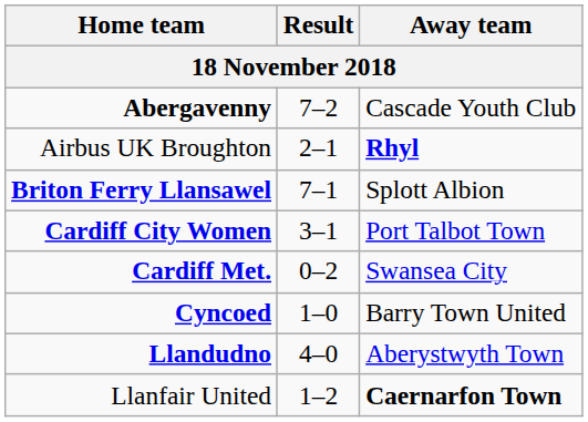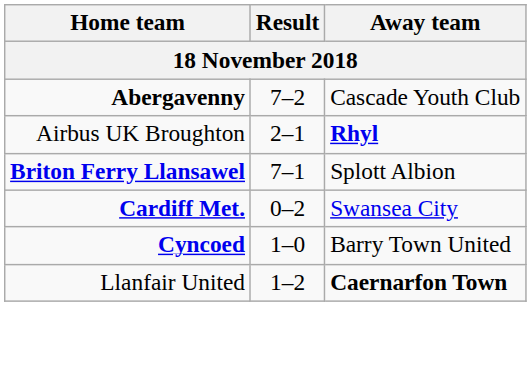 <table class="wikitable">
 <tr>
 <th>Home team</th>
 <th>Result</th>
 <th>Away team</th>
 </tr>
 <tr>
 <th colspan = 3>18 November 2018</th>
 </tr>
 <tr>
 <td style="text-align:right;"><strong>Abergavenny</strong></td>
 <td style="text-align:center;">7–2</td>
 <td>Cascade Youth Club</td>
 </tr>
 <tr>
 <td style="text-align:right;">Airbus UK Broughton</td>
 <td style="text-align:center;">2–1</td>
 <td><strong><a href='#'>Rhyl</a></strong></td>
 </tr>
 <tr>
 <td style="text-align:right;"><strong><a href='#'>Briton Ferry Llansawel</a></strong></td>
 <td style="text-align:center;">7–1</td>
 <td>Splott Albion</td>
 </tr>
 <tr>
-<td style="text-align:right;"><strong><a href='#'>Cardiff City Women</a></strong></td>
-<td style="text-align:center;">3–1</td>
-<td><a href='#'>Port Talbot Town</a></td>
-</tr>
-<tr>
 <td style="text-align:right;"><strong><a href='#'>Cardiff Met.</a></strong></td>
 <td style="text-align:center;">0–2</td>
 <td><a href='#'>Swansea City</a></td>
 </tr>
 <tr>
 <td style="text-align:right;"><strong><a href='#'>Cyncoed</a></strong></td>
 <td style="text-align:center;">1–0</td>
 <td>Barry Town United</td>
 </tr>
 <tr>
-<td style="text-align:right;"><strong><a href='#'>Llandudno</a></strong></td>
-<td style="text-align:center;">4–0</td>
-<td><a href='#'>Aberystwyth Town</a></td>
-</tr>
-<tr>
 <td style="text-align:right;">Llanfair United</td>
 <td style="text-align:center;">1–2</td>
 <td><strong>Caernarfon Town</strong></td>
 </tr>
 </table>
